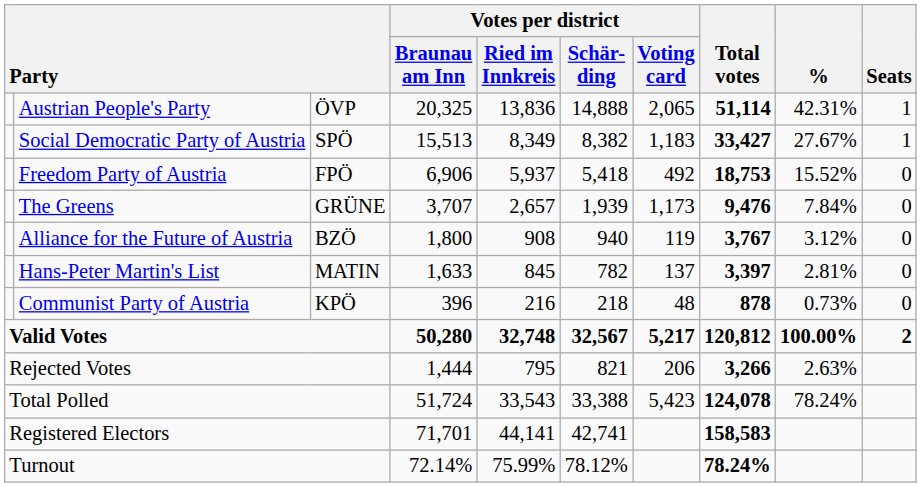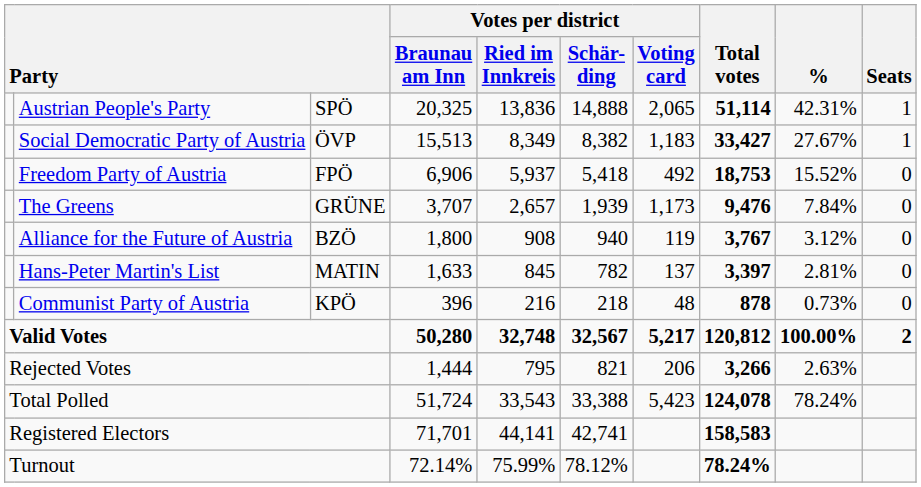 <table class="wikitable" border="1" style="text-align:right;">
 <tr>
 <th style="text-align:left;" valign=bottom rowspan=2 colspan=3>Party</th>
 <th colspan=4>Votes per district</th>
 <th align=center valign=bottom rowspan=2 width="50">Total<br>votes</th>
 <th align=center valign=bottom rowspan=2 width="50">%</th>
 <th align=center valign=bottom rowspan=2>Seats</th>
 </tr>
 <tr>
 <th align=center valign=bottom width="50"><a href='#'>Braunau<br>am Inn</a></th>
 <th align=center valign=bottom width="50"><a href='#'>Ried im<br>Innkreis</a></th>
 <th align=center valign=bottom width="50"><a href='#'>Schär-<br>ding</a></th>
 <th align=center valign=bottom width="50"><a href='#'>Voting<br>card</a></th>
 </tr>
 <tr>
 <td></td>
 <td align=left><a href='#'>Austrian People's Party</a></td>
-<td align=left>ÖVP</td>
+<td align=left>SPÖ</td>
 <td>20,325</td>
 <td>13,836</td>
 <td>14,888</td>
 <td>2,065</td>
 <td><strong>51,114</strong></td>
 <td>42.31%</td>
 <td>1</td>
 </tr>
 <tr>
 <td></td>
 <td align=left style="white-space: nowrap;"><a href='#'>Social Democratic Party of Austria</a></td>
-<td align=left>SPÖ</td>
+<td align=left>ÖVP</td>
 <td>15,513</td>
 <td>8,349</td>
 <td>8,382</td>
 <td>1,183</td>
 <td><strong>33,427</strong></td>
 <td>27.67%</td>
 <td>1</td>
 </tr>
 <tr>
 <td></td>
 <td align=left><a href='#'>Freedom Party of Austria</a></td>
 <td align=left>FPÖ</td>
 <td>6,906</td>
 <td>5,937</td>
 <td>5,418</td>
 <td>492</td>
 <td><strong>18,753</strong></td>
 <td>15.52%</td>
 <td>0</td>
 </tr>
 <tr>
 <td></td>
 <td align=left><a href='#'>The Greens</a></td>
 <td align=left>GRÜNE</td>
 <td>3,707</td>
 <td>2,657</td>
 <td>1,939</td>
 <td>1,173</td>
 <td><strong>9,476</strong></td>
 <td>7.84%</td>
 <td>0</td>
 </tr>
 <tr>
 <td></td>
 <td align=left><a href='#'>Alliance for the Future of Austria</a></td>
 <td align=left>BZÖ</td>
 <td>1,800</td>
 <td>908</td>
 <td>940</td>
 <td>119</td>
 <td><strong>3,767</strong></td>
 <td>3.12%</td>
 <td>0</td>
 </tr>
 <tr>
 <td></td>
 <td align=left><a href='#'>Hans-Peter Martin's List</a></td>
 <td align=left>MATIN</td>
 <td>1,633</td>
 <td>845</td>
 <td>782</td>
 <td>137</td>
 <td><strong>3,397</strong></td>
 <td>2.81%</td>
 <td>0</td>
 </tr>
 <tr>
 <td></td>
 <td align=left><a href='#'>Communist Party of Austria</a></td>
 <td align=left>KPÖ</td>
 <td>396</td>
 <td>216</td>
 <td>218</td>
 <td>48</td>
 <td><strong>878</strong></td>
 <td>0.73%</td>
 <td>0</td>
 </tr>
 <tr style="font-weight:bold">
 <td align=left colspan=3>Valid Votes</td>
 <td>50,280</td>
 <td>32,748</td>
 <td>32,567</td>
 <td>5,217</td>
 <td>120,812</td>
 <td>100.00%</td>
 <td>2</td>
 </tr>
 <tr>
 <td align=left colspan=3>Rejected Votes</td>
 <td>1,444</td>
 <td>795</td>
 <td>821</td>
 <td>206</td>
 <td><strong>3,266</strong></td>
 <td>2.63%</td>
 <td></td>
 </tr>
 <tr>
 <td align=left colspan=3>Total Polled</td>
 <td>51,724</td>
 <td>33,543</td>
 <td>33,388</td>
 <td>5,423</td>
 <td><strong>124,078</strong></td>
 <td>78.24%</td>
 <td></td>
 </tr>
 <tr>
 <td align=left colspan=3>Registered Electors</td>
 <td>71,701</td>
 <td>44,141</td>
 <td>42,741</td>
 <td></td>
 <td><strong>158,583</strong></td>
 <td></td>
 <td></td>
 </tr>
 <tr>
 <td align=left colspan=3>Turnout</td>
 <td>72.14%</td>
 <td>75.99%</td>
 <td>78.12%</td>
 <td></td>
 <td><strong>78.24%</strong></td>
 <td></td>
 <td></td>
 </tr>
 </table>
